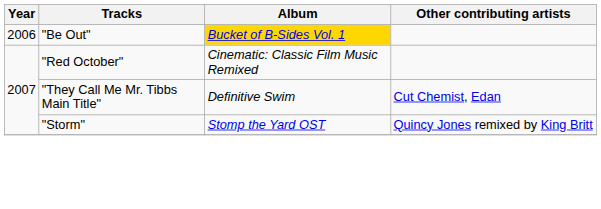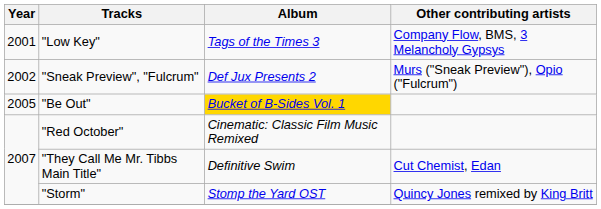 <table class="wikitable">
 <tr>
 <th width="33">Year</th>
 <th width="200">Tracks</th>
 <th width="225">Album</th>
 <th width="250">Other contributing artists</th>
 </tr>
 <tr>
-<td align="center" rowspan="1">2006</td>
+<td align="center" rowspan="1">2001</td>
+<td>"Low Key"</td>
+<td><em><a href='#'>Tags of the Times 3</a></em></td>
+<td><a href='#'>Company Flow</a>, BMS, <a href='#'>3 Melancholy Gypsys</a></td>
+</tr>
+<tr>
+<td align="center" rowspan="1">2002</td>
+<td>"Sneak Preview", "Fulcrum"</td>
+<td><em><a href='#'>Def Jux Presents 2</a></em></td>
+<td><a href='#'>Murs</a> ("Sneak Preview"), <a href='#'>Opio</a> ("Fulcrum")</td>
+</tr>
+<tr>
+<td align="center" rowspan="1">2005</td>
 <td>"Be Out"</td>
 <td style="background: gold;"><em><a href='#'>Bucket of B-Sides Vol. 1</a></em></td>
 <td></td>
 </tr>
 <tr>
 <td align="center" rowspan="3">2007</td>
 <td>"Red October"</td>
 <td><em>Cinematic: Classic Film Music Remixed</em></td>
 <td></td>
 </tr>
 <tr>
 <td>"They Call Me Mr. Tibbs Main Title"</td>
 <td><em>Definitive Swim</em></td>
 <td><a href='#'>Cut Chemist</a>, <a href='#'>Edan</a></td>
 </tr>
 <tr>
 <td>"Storm"</td>
 <td><em><a href='#'>Stomp the Yard OST</a></em></td>
 <td><a href='#'>Quincy Jones</a> remixed by <a href='#'>King Britt</a></td>
 </tr>
 <tr>
 </tr>
 </table>
